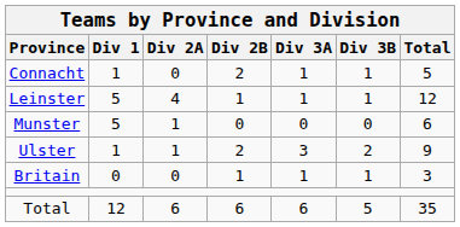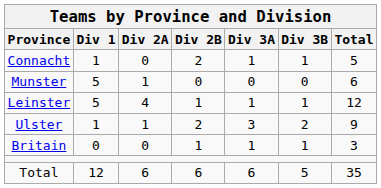 <table class="wikitable" style="text-align:center">
 <tr>
 <th colspan=7><big>Teams by Province and Division</big></th>
 </tr>
 <tr>
 <th>Province</th>
 <th>Div 1</th>
 <th>Div 2A</th>
 <th>Div 2B</th>
 <th>Div 3A</th>
 <th>Div 3B</th>
 <th>Total</th>
 </tr>
 <tr>
 <td><a href='#'>Connacht</a></td>
 <td>1</td>
 <td>0</td>
 <td>2</td>
 <td>1</td>
 <td>1</td>
 <td>5</td>
 </tr>
 <tr>
+<td><a href='#'>Munster</a></td>
+<td>5</td>
+<td>1</td>
+<td>0</td>
+<td>0</td>
+<td>0</td>
+<td>6</td>
+</tr>
+<tr>
 <td><a href='#'>Leinster</a></td>
 <td>5</td>
 <td>4</td>
 <td>1</td>
 <td>1</td>
 <td>1</td>
 <td>12</td>
-</tr>
-<tr>
-<td><a href='#'>Munster</a></td>
-<td>5</td>
-<td>1</td>
-<td>0</td>
-<td>0</td>
-<td>0</td>
-<td>6</td>
 </tr>
 <tr>
 <td><a href='#'>Ulster</a></td>
 <td>1</td>
 <td>1</td>
 <td>2</td>
 <td>3</td>
 <td>2</td>
 <td>9</td>
 </tr>
 <tr>
 <td><a href='#'>Britain</a></td>
 <td>0</td>
 <td>0</td>
 <td>1</td>
 <td>1</td>
 <td>1</td>
 <td>3</td>
 </tr>
 <tr>
 <td colspan=7></td>
 </tr>
 <tr>
 <td>Total</td>
 <td>12</td>
 <td>6</td>
 <td>6</td>
 <td>6</td>
 <td>5</td>
 <td>35</td>
 </tr>
 </table>
